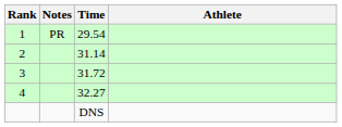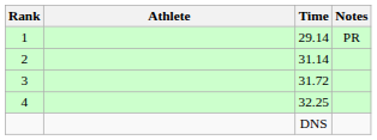 <table class="wikitable" style="text-align:center">
 <tr>
 <th>Rank</th>
+<th Style="width:18em">Athlete</th>
+<th>Time</th>
 <th>Notes</th>
-<th>Time</th>
-<th Style="width:18em">Athlete</th>
 </tr>
 <tr style="background:#cfc">
 <td>1</td>
+<td style="text-align:left"></td>
+<td>29.14</td>
 <td>PR</td>
-<td>29.54</td>
-<td style="text-align:left"></td>
 </tr>
 <tr style="background:#cfc">
 <td>2</td>
+<td style="text-align:left"></td>
+<td>31.14</td>
 <td></td>
-<td>31.14</td>
-<td style="text-align:left"></td>
 </tr>
 <tr style="background:#cfc">
 <td>3</td>
+<td style="text-align:left"></td>
+<td>31.72</td>
 <td></td>
-<td>31.72</td>
-<td style="text-align:left"></td>
 </tr>
 <tr style="background:#cfc">
 <td>4</td>
+<td style="text-align:left"></td>
+<td>32.25</td>
 <td></td>
-<td>32.27</td>
-<td style="text-align:left"></td>
 </tr>
 <tr>
 <td></td>
+<td style="text-align:left"></td>
+<td>DNS</td>
 <td></td>
-<td>DNS</td>
-<td style="text-align:left"></td>
 </tr>
 </table>
